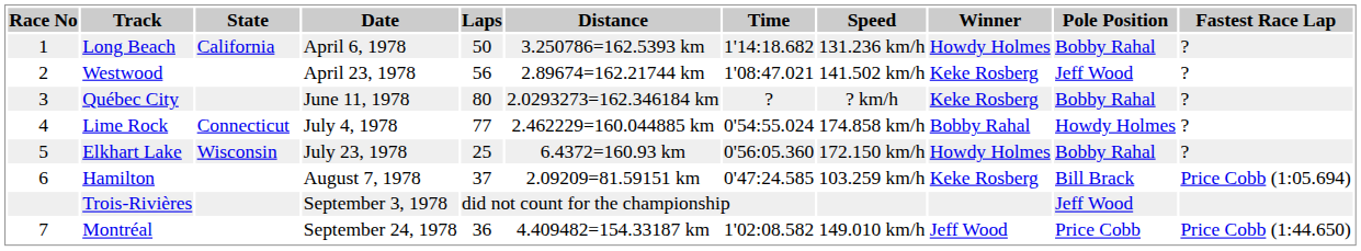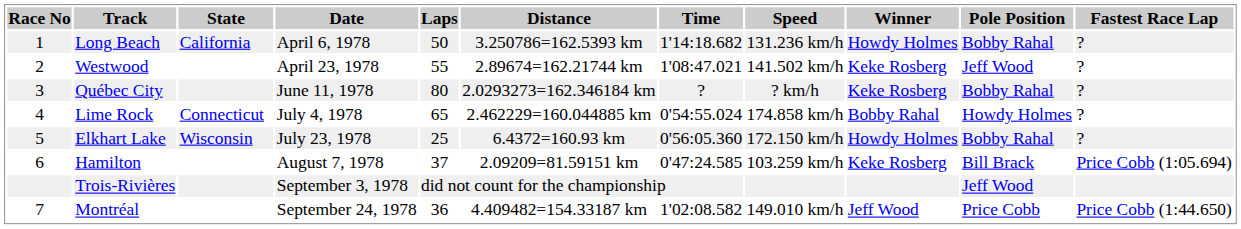 <table border="0" style="border: 1px solid #999; background-color:#FFFFFF; text-align:center">
 <tr align="center" style="background:#CCCCCC;">
 <th>Race No</th>
 <th>Track</th>
 <th>State</th>
 <th>Date</th>
 <th>Laps</th>
 <th>Distance</th>
 <th>Time</th>
 <th>Speed</th>
 <th>Winner</th>
 <th>Pole Position</th>
 <th>Fastest Race Lap</th>
 </tr>
 <tr style="background:#EFEFEF;">
 <td>1</td>
 <td align="left"><a href='#'>Long Beach</a></td>
 <td align="left" width="85"><a href='#'>California</a></td>
 <td align="left">April 6, 1978</td>
 <td>50</td>
 <td>3.250786=162.5393 km</td>
 <td>1'14:18.682</td>
 <td>131.236 km/h</td>
 <td align="left"><a href='#'>Howdy Holmes</a></td>
 <td align="left"><a href='#'>Bobby Rahal</a></td>
 <td align="left">?</td>
 </tr>
 <tr>
 <td>2</td>
 <td align="left"><a href='#'>Westwood</a></td>
 <td align="left"></td>
 <td align="left">April 23, 1978</td>
-<td>56</td>
+<td>55</td>
 <td>2.89674=162.21744 km</td>
 <td>1'08:47.021</td>
 <td>141.502 km/h</td>
 <td align="left"><a href='#'>Keke Rosberg</a></td>
 <td align="left"><a href='#'>Jeff Wood</a></td>
 <td align="left">?</td>
 </tr>
 <tr style="background:#EFEFEF;">
 <td>3</td>
 <td align="left"><a href='#'>Québec City</a></td>
 <td align="left"></td>
 <td align="left">June 11, 1978</td>
 <td>80</td>
 <td>2.0293273=162.346184 km</td>
 <td>?</td>
 <td>? km/h</td>
 <td align="left"><a href='#'>Keke Rosberg</a></td>
 <td align="left"><a href='#'>Bobby Rahal</a></td>
 <td align="left">?</td>
 </tr>
 <tr>
 <td>4</td>
 <td align="left"><a href='#'>Lime Rock</a></td>
 <td align="left"><a href='#'>Connecticut</a></td>
 <td align="left">July 4, 1978</td>
-<td>77</td>
+<td>65</td>
 <td>2.462229=160.044885 km</td>
 <td>0'54:55.024</td>
 <td>174.858 km/h</td>
 <td align="left"><a href='#'>Bobby Rahal</a></td>
 <td align="left"><a href='#'>Howdy Holmes</a></td>
 <td align="left">?</td>
 </tr>
 <tr style="background:#EFEFEF;">
 <td>5</td>
 <td align="left"><a href='#'>Elkhart Lake</a></td>
 <td align="left"><a href='#'>Wisconsin</a></td>
 <td align="left">July 23, 1978</td>
 <td>25</td>
 <td>6.4372=160.93 km</td>
 <td>0'56:05.360</td>
 <td>172.150 km/h</td>
 <td align="left"><a href='#'>Howdy Holmes</a></td>
 <td align="left"><a href='#'>Bobby Rahal</a></td>
 <td align="left">?</td>
 </tr>
 <tr>
 <td>6</td>
 <td align="left"><a href='#'>Hamilton</a></td>
 <td align="left"></td>
 <td align="left">August 7, 1978</td>
 <td>37</td>
 <td>2.09209=81.59151 km</td>
 <td>0'47:24.585</td>
 <td>103.259 km/h</td>
 <td align="left"><a href='#'>Keke Rosberg</a></td>
 <td align="left"><a href='#'>Bill Brack</a></td>
 <td align="left"><a href='#'>Price Cobb</a> (1:05.694)</td>
 </tr>
 <tr style="background:#EFEFEF;">
 <td></td>
 <td align="left"><a href='#'>Trois-Rivières</a></td>
 <td align="left"></td>
 <td align="left">September 3, 1978</td>
 <td colspan=3 align="left">did not count for the championship</td>
 <td></td>
 <td></td>
 <td align="left"><a href='#'>Jeff Wood</a></td>
 <td align="left"></td>
 </tr>
 <tr>
 <td>7</td>
 <td align="left"><a href='#'>Montréal</a></td>
 <td align="left"></td>
 <td align="left">September 24, 1978</td>
 <td>36</td>
 <td>4.409482=154.33187 km</td>
 <td>1'02:08.582</td>
 <td>149.010 km/h</td>
 <td align="left"><a href='#'>Jeff Wood</a></td>
 <td align="left"><a href='#'>Price Cobb</a></td>
 <td align="left"><a href='#'>Price Cobb</a> (1:44.650)</td>
 </tr>
 </table>
